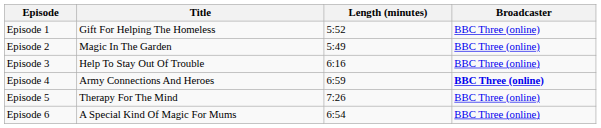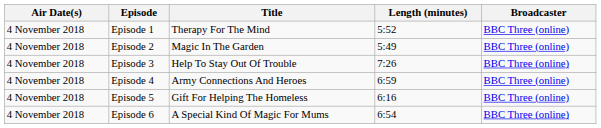 <table class="wikitable plainrowheaders" style="width:100%; margin:auto;">
 <tr>
+<th>Air Date(s)</th>
 <th>Episode</th>
 <th>Title</th>
 <th>Length (minutes)</th>
 <th>Broadcaster</th>
 </tr>
 <tr>
+<td>4 November 2018</td>
 <td>Episode 1</td>
-<td>Gift For Helping The Homeless</td>
+<td>Therapy For The Mind</td>
 <td>5:52</td>
 <td><a href='#'>BBC Three (online)</a></td>
 </tr>
 <tr>
+<td>4 November 2018</td>
 <td>Episode 2</td>
 <td>Magic In The Garden</td>
 <td>5:49</td>
 <td><a href='#'>BBC Three (online)</a></td>
 </tr>
 <tr>
+<td>4 November 2018</td>
 <td>Episode 3</td>
 <td>Help To Stay Out Of Trouble</td>
+<td>7:26</td>
+<td><a href='#'>BBC Three (online)</a></td>
+</tr>
+<tr>
+<td>4 November 2018</td>
+<td>Episode 4</td>
+<td>Army Connections And Heroes</td>
+<td>6:59</td>
+<td><a href='#'>BBC Three (online)</a></td>
+</tr>
+<tr>
+<td>4 November 2018</td>
+<td>Episode 5</td>
+<td>Gift For Helping The Homeless</td>
 <td>6:16</td>
 <td><a href='#'>BBC Three (online)</a></td>
 </tr>
 <tr>
-<td>Episode 4</td>
-<td>Army Connections And Heroes</td>
-<td>6:59</td>
-<td><strong><a href='#'>BBC Three (online)</a></strong></td>
-</tr>
-<tr>
-<td>Episode 5</td>
-<td>Therapy For The Mind</td>
-<td>7:26</td>
-<td><a href='#'>BBC Three (online)</a></td>
-</tr>
-<tr>
+<td>4 November 2018</td>
 <td>Episode 6</td>
 <td>A Special Kind Of Magic For Mums</td>
 <td>6:54</td>
 <td><a href='#'>BBC Three (online)</a></td>
 </tr>
 </table>
